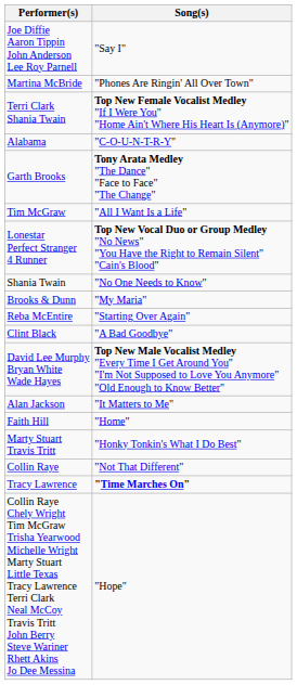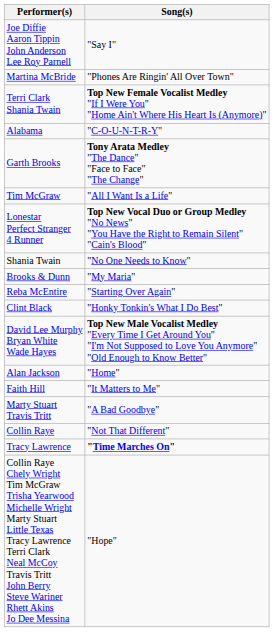 <table class="wikitable">
 <tr>
 <th>Performer(s)</th>
 <th>Song(s)</th>
 </tr>
 <tr>
 <td><a href='#'>Joe Diffie</a><br><a href='#'>Aaron Tippin</a><br><a href='#'>John Anderson</a><br><a href='#'>Lee Roy Parnell</a></td>
 <td>"Say I"</td>
 </tr>
 <tr>
 <td><a href='#'>Martina McBride</a></td>
 <td>"Phones Are Ringin' All Over Town"</td>
 </tr>
 <tr>
 <td><a href='#'>Terri Clark</a><br><a href='#'>Shania Twain</a></td>
 <td><strong>Top New Female Vocalist Medley</strong><br>"<a href='#'>If I Were You</a>"<br>"<a href='#'>Home Ain't Where His Heart Is (Anymore)</a>"</td>
 </tr>
 <tr>
 <td><a href='#'>Alabama</a></td>
 <td>"<a href='#'>C-O-U-N-T-R-Y</a>"</td>
 </tr>
 <tr>
 <td><a href='#'>Garth Brooks</a></td>
 <td><strong>Tony Arata Medley</strong><br>"<a href='#'>The Dance</a>"<br>"Face to Face"<br>"<a href='#'>The Change</a>"</td>
 </tr>
 <tr>
 <td><a href='#'>Tim McGraw</a></td>
 <td>"<a href='#'>All I Want Is a Life</a>"</td>
 </tr>
 <tr>
 <td><a href='#'>Lonestar</a><br><a href='#'>Perfect Stranger</a><br><a href='#'>4 Runner</a></td>
 <td><strong>Top New Vocal Duo or Group Medley</strong><br>"<a href='#'>No News</a>"<br>"<a href='#'>You Have the Right to Remain Silent</a>"<br>"<a href='#'>Cain's Blood</a>"</td>
 </tr>
 <tr>
 <td>Shania Twain</td>
 <td>"<a href='#'>No One Needs to Know</a>"</td>
 </tr>
 <tr>
 <td><a href='#'>Brooks & Dunn</a></td>
 <td>"<a href='#'>My Maria</a>"</td>
 </tr>
 <tr>
 <td><a href='#'>Reba McEntire</a></td>
 <td>"<a href='#'>Starting Over Again</a>"</td>
 </tr>
 <tr>
 <td><a href='#'>Clint Black</a></td>
-<td>"<a href='#'>A Bad Goodbye</a>"</td>
+<td>"<a href='#'>Honky Tonkin's What I Do Best</a>"</td>
 </tr>
 <tr>
 <td><a href='#'>David Lee Murphy</a><br><a href='#'>Bryan White</a><br><a href='#'>Wade Hayes</a></td>
 <td><strong>Top New Male Vocalist Medley</strong><br>"<a href='#'>Every Time I Get Around You</a>"<br>"<a href='#'>I'm Not Supposed to Love You Anymore</a>"<br>"<a href='#'>Old Enough to Know Better</a>"</td>
 </tr>
 <tr>
 <td><a href='#'>Alan Jackson</a></td>
+<td>"<a href='#'>Home</a>"</td>
+</tr>
+<tr>
+<td><a href='#'>Faith Hill</a></td>
 <td>"<a href='#'>It Matters to Me</a>"</td>
 </tr>
 <tr>
-<td><a href='#'>Faith Hill</a></td>
-<td>"<a href='#'>Home</a>"</td>
-</tr>
-<tr>
 <td><a href='#'>Marty Stuart</a><br><a href='#'>Travis Tritt</a></td>
-<td>"<a href='#'>Honky Tonkin's What I Do Best</a>"</td>
+<td>"<a href='#'>A Bad Goodbye</a>"</td>
 </tr>
 <tr>
 <td><a href='#'>Collin Raye</a></td>
 <td>"<a href='#'>Not That Different</a>"</td>
 </tr>
 <tr>
 <td><a href='#'>Tracy Lawrence</a></td>
 <td><strong>"<a href='#'>Time Marches On</a>"</strong></td>
 </tr>
 <tr>
 <td>Collin Raye<br><a href='#'>Chely Wright</a><br>Tim McGraw<br><a href='#'>Trisha Yearwood</a><br><a href='#'>Michelle Wright</a><br>Marty Stuart<br><a href='#'>Little Texas</a><br>Tracy Lawrence<br>Terri Clark<br><a href='#'>Neal McCoy</a><br>Travis Tritt<br><a href='#'>John Berry</a><br><a href='#'>Steve Wariner</a><br><a href='#'>Rhett Akins</a><br><a href='#'>Jo Dee Messina</a></td>
 <td>"Hope"</td>
 </tr>
 </table>
